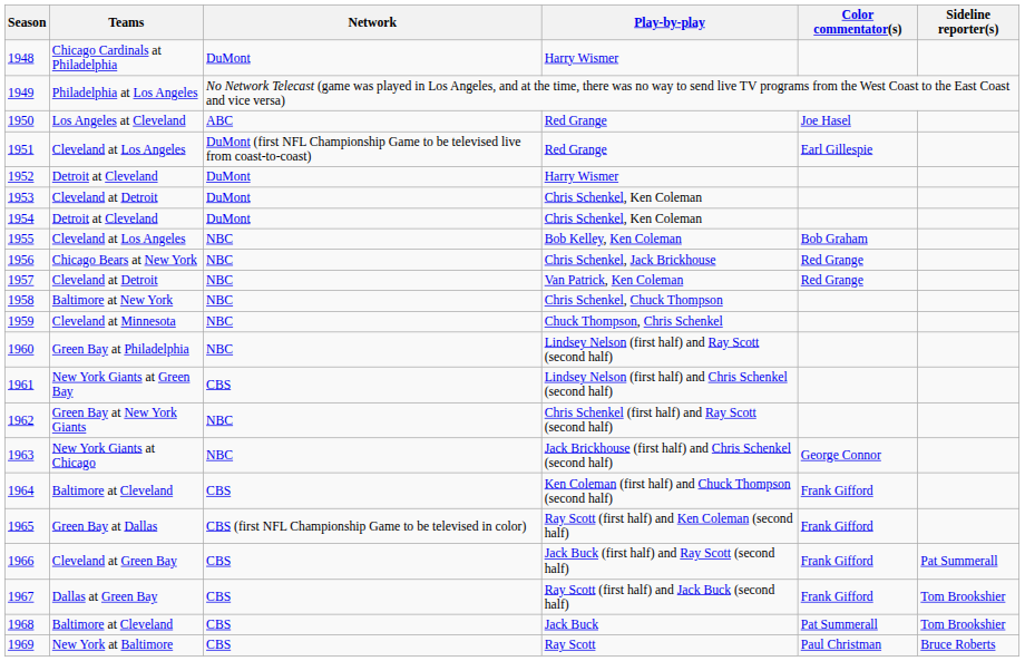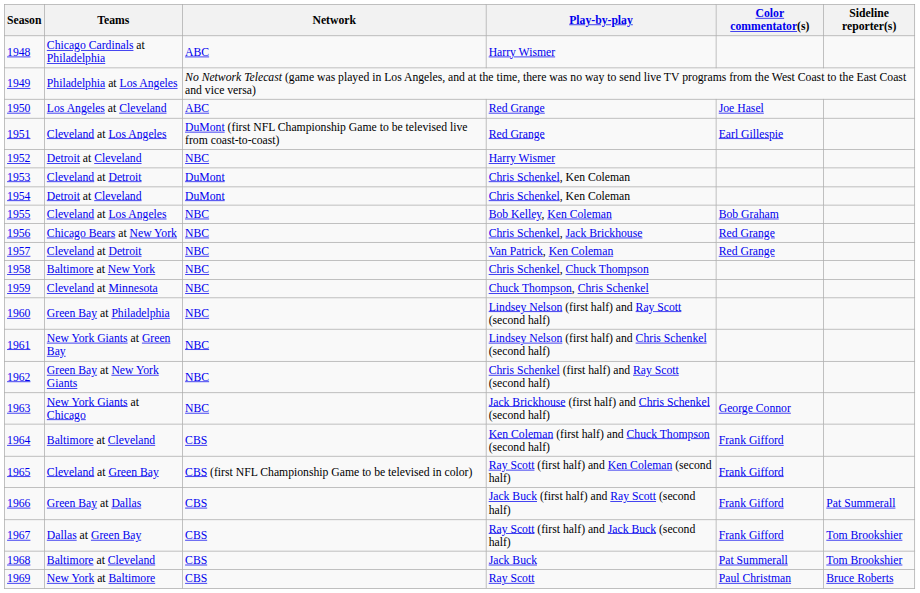 <table class="wikitable">
 <tr>
 <th>Season</th>
 <th>Teams</th>
 <th>Network</th>
 <th><a href='#'>Play-by-play</a></th>
 <th><a href='#'>Color commentator</a>(s)</th>
 <th>Sideline reporter(s)</th>
 </tr>
 <tr>
 <td><a href='#'>1948</a></td>
 <td><a href='#'>Chicago Cardinals</a> at <a href='#'>Philadelphia</a></td>
-<td><a href='#'>DuMont</a></td>
+<td><a href='#'>ABC</a></td>
 <td><a href='#'>Harry Wismer</a></td>
 <td></td>
 <td></td>
 </tr>
 <tr>
 <td><a href='#'>1949</a></td>
 <td><a href='#'>Philadelphia</a> at <a href='#'>Los Angeles</a></td>
 <td colspan="4"><em>No Network Telecast</em> (game was played in Los Angeles, and at the time, there was no way to send live TV programs from the West Coast to the East Coast and vice versa)</td>
 </tr>
 <tr>
 <td><a href='#'>1950</a></td>
 <td><a href='#'>Los Angeles</a> at <a href='#'>Cleveland</a></td>
 <td><a href='#'>ABC</a></td>
 <td><a href='#'>Red Grange</a></td>
 <td><a href='#'>Joe Hasel</a></td>
 <td></td>
 </tr>
 <tr>
 <td><a href='#'>1951</a></td>
 <td><a href='#'>Cleveland</a> at <a href='#'>Los Angeles</a></td>
 <td><a href='#'>DuMont</a> (first NFL Championship Game to be televised live from coast-to-coast)</td>
 <td><a href='#'>Red Grange</a></td>
 <td><a href='#'>Earl Gillespie</a></td>
 <td></td>
 </tr>
 <tr>
 <td><a href='#'>1952</a></td>
 <td><a href='#'>Detroit</a> at <a href='#'>Cleveland</a></td>
-<td><a href='#'>DuMont</a></td>
+<td><a href='#'>NBC</a></td>
 <td><a href='#'>Harry Wismer</a></td>
 <td></td>
 <td></td>
 </tr>
 <tr>
 <td><a href='#'>1953</a></td>
 <td><a href='#'>Cleveland</a> at <a href='#'>Detroit</a></td>
 <td><a href='#'>DuMont</a></td>
 <td><a href='#'>Chris Schenkel</a>, Ken Coleman</td>
 <td></td>
 <td></td>
 </tr>
 <tr>
 <td><a href='#'>1954</a></td>
 <td><a href='#'>Detroit</a> at <a href='#'>Cleveland</a></td>
 <td><a href='#'>DuMont</a></td>
 <td><a href='#'>Chris Schenkel</a>, Ken Coleman</td>
 <td></td>
 <td></td>
 </tr>
 <tr>
 <td><a href='#'>1955</a></td>
 <td><a href='#'>Cleveland</a> at <a href='#'>Los Angeles</a></td>
 <td><a href='#'>NBC</a></td>
 <td><a href='#'>Bob Kelley</a>, <a href='#'>Ken Coleman</a></td>
 <td><a href='#'>Bob Graham</a></td>
 <td></td>
 </tr>
 <tr>
 <td><a href='#'>1956</a></td>
 <td><a href='#'>Chicago Bears</a> at <a href='#'>New York</a></td>
 <td><a href='#'>NBC</a></td>
 <td><a href='#'>Chris Schenkel</a>, <a href='#'>Jack Brickhouse</a></td>
 <td><a href='#'>Red Grange</a></td>
 <td></td>
 </tr>
 <tr>
 <td><a href='#'>1957</a></td>
 <td><a href='#'>Cleveland</a> at <a href='#'>Detroit</a></td>
 <td><a href='#'>NBC</a></td>
 <td><a href='#'>Van Patrick</a>, <a href='#'>Ken Coleman</a></td>
 <td><a href='#'>Red Grange</a></td>
 <td></td>
 </tr>
 <tr>
 <td><a href='#'>1958</a></td>
 <td><a href='#'>Baltimore</a> at <a href='#'>New York</a></td>
 <td><a href='#'>NBC</a></td>
 <td><a href='#'>Chris Schenkel</a>, <a href='#'>Chuck Thompson</a></td>
 <td></td>
 <td></td>
 </tr>
 <tr>
 <td><a href='#'>1959</a></td>
 <td><a href='#'>Cleveland</a> at <a href='#'>Minnesota</a></td>
 <td><a href='#'>NBC</a></td>
 <td><a href='#'>Chuck Thompson</a>, <a href='#'>Chris Schenkel</a></td>
 <td></td>
 <td></td>
 </tr>
 <tr>
 <td><a href='#'>1960</a></td>
 <td><a href='#'>Green Bay</a> at <a href='#'>Philadelphia</a></td>
 <td><a href='#'>NBC</a></td>
 <td><a href='#'>Lindsey Nelson</a> (first half) and <a href='#'>Ray Scott</a> (second half)</td>
 <td></td>
 <td></td>
 </tr>
 <tr>
 <td><a href='#'>1961</a></td>
 <td><a href='#'>New York Giants</a> at <a href='#'>Green Bay</a></td>
-<td><a href='#'>CBS</a></td>
+<td><a href='#'>NBC</a></td>
 <td><a href='#'>Lindsey Nelson</a> (first half) and <a href='#'>Chris Schenkel</a> (second half)</td>
 <td></td>
 <td></td>
 </tr>
 <tr>
 <td><a href='#'>1962</a></td>
 <td><a href='#'>Green Bay</a> at <a href='#'>New York Giants</a></td>
 <td><a href='#'>NBC</a></td>
 <td><a href='#'>Chris Schenkel</a> (first half) and <a href='#'>Ray Scott</a> (second half)</td>
 <td></td>
 <td></td>
 </tr>
 <tr>
 <td><a href='#'>1963</a></td>
 <td><a href='#'>New York Giants</a> at <a href='#'>Chicago</a></td>
 <td><a href='#'>NBC</a></td>
 <td><a href='#'>Jack Brickhouse</a> (first half) and <a href='#'>Chris Schenkel</a> (second half)</td>
 <td><a href='#'>George Connor</a></td>
 <td></td>
 </tr>
 <tr>
 <td><a href='#'>1964</a></td>
 <td><a href='#'>Baltimore</a> at <a href='#'>Cleveland</a></td>
 <td><a href='#'>CBS</a></td>
 <td><a href='#'>Ken Coleman</a> (first half) and <a href='#'>Chuck Thompson</a> (second half)</td>
 <td><a href='#'>Frank Gifford</a></td>
 <td></td>
 </tr>
 <tr>
 <td><a href='#'>1965</a></td>
-<td><a href='#'>Green Bay</a> at <a href='#'>Dallas</a></td>
+<td><a href='#'>Cleveland</a> at <a href='#'>Green Bay</a></td>
 <td><a href='#'>CBS</a> (first NFL Championship Game to be televised in color)</td>
 <td><a href='#'>Ray Scott</a> (first half) and <a href='#'>Ken Coleman</a> (second half)</td>
 <td><a href='#'>Frank Gifford</a></td>
 <td></td>
 </tr>
 <tr>
 <td><a href='#'>1966</a></td>
-<td><a href='#'>Cleveland</a> at <a href='#'>Green Bay</a></td>
+<td><a href='#'>Green Bay</a> at <a href='#'>Dallas</a></td>
 <td><a href='#'>CBS</a></td>
 <td><a href='#'>Jack Buck</a> (first half) and <a href='#'>Ray Scott</a> (second half)</td>
 <td><a href='#'>Frank Gifford</a></td>
 <td><a href='#'>Pat Summerall</a></td>
 </tr>
 <tr>
 <td><a href='#'>1967</a></td>
 <td><a href='#'>Dallas</a> at <a href='#'>Green Bay</a></td>
 <td><a href='#'>CBS</a></td>
 <td><a href='#'>Ray Scott</a> (first half) and <a href='#'>Jack Buck</a> (second half)</td>
 <td><a href='#'>Frank Gifford</a></td>
 <td><a href='#'>Tom Brookshier</a></td>
 </tr>
 <tr>
 <td><a href='#'>1968</a></td>
 <td><a href='#'>Baltimore</a> at <a href='#'>Cleveland</a></td>
 <td><a href='#'>CBS</a></td>
 <td><a href='#'>Jack Buck</a></td>
 <td><a href='#'>Pat Summerall</a></td>
 <td><a href='#'>Tom Brookshier</a></td>
 </tr>
 <tr>
 <td><a href='#'>1969</a></td>
 <td><a href='#'>New York</a> at <a href='#'>Baltimore</a></td>
 <td><a href='#'>CBS</a></td>
 <td><a href='#'>Ray Scott</a></td>
 <td><a href='#'>Paul Christman</a></td>
 <td><a href='#'>Bruce Roberts</a></td>
 </tr>
 </table>
